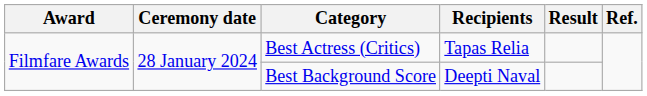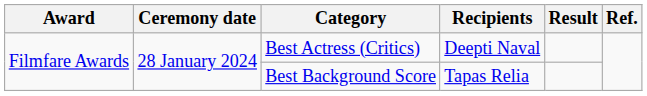 <table class="wikitable">
 <tr>
 <th>Award</th>
 <th>Ceremony date</th>
 <th>Category</th>
 <th>Recipients</th>
 <th>Result</th>
 <th>Ref.</th>
 </tr>
 <tr>
 <td rowspan="2"><a href='#'>Filmfare Awards</a></td>
 <td rowspan="2"><a href='#'>28 January 2024</a></td>
 <td><a href='#'>Best Actress (Critics)</a></td>
-<td><a href='#'>Tapas Relia</a></td>
+<td><a href='#'>Deepti Naval</a></td>
 <td></td>
 <td rowspan="2"></td>
 </tr>
 <tr>
 <td><a href='#'>Best Background Score</a></td>
-<td><a href='#'>Deepti Naval</a></td>
+<td><a href='#'>Tapas Relia</a></td>
 <td></td>
 </tr>
 </table>
